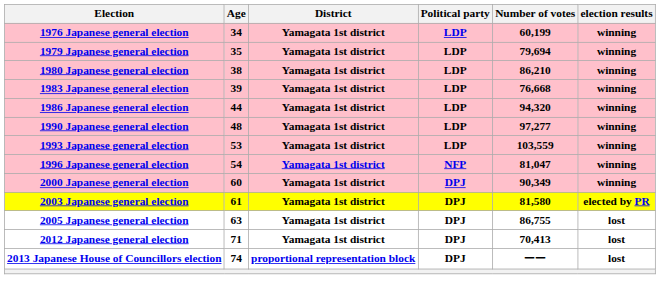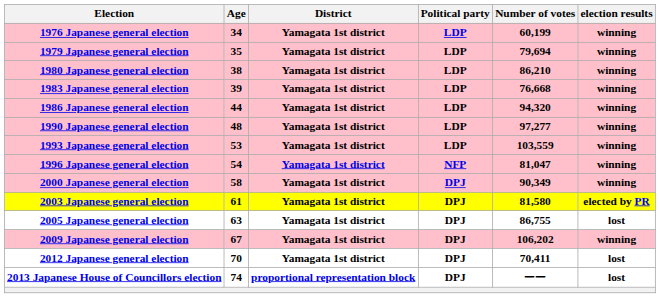 <table class="wikitable" style="text-align:center; font-size:90%">
 <tr>
 <th>Election</th>
 <th>Age</th>
 <th>District</th>
 <th>Political party</th>
 <th>Number of votes</th>
 <th>election results</th>
 </tr>
 <tr>
 <td style="background:Pink;"><strong><a href='#'>1976 Japanese general election</a></strong></td>
 <td style="background:Pink;"><strong>34</strong></td>
 <td style="background:Pink;"><strong>Yamagata 1st district</strong></td>
 <td style="background:Pink;"><strong><a href='#'>LDP</a></strong></td>
 <td style="background:Pink;"><strong>60,199</strong></td>
 <td style="background:Pink;"><strong>winning</strong></td>
 </tr>
 <tr>
 <td style="background:Pink;"><strong><a href='#'>1979 Japanese general election</a></strong></td>
 <td style="background:Pink;"><strong>35</strong></td>
 <td style="background:Pink;"><strong>Yamagata 1st district</strong></td>
 <td style="background:Pink;"><strong>LDP</strong></td>
 <td style="background:Pink;"><strong>79,694</strong></td>
 <td style="background:Pink;"><strong>winning</strong></td>
 </tr>
 <tr>
 <td style="background:Pink;"><strong><a href='#'>1980 Japanese general election</a></strong></td>
 <td style="background:Pink;"><strong>38</strong></td>
 <td style="background:Pink;"><strong>Yamagata 1st district</strong></td>
 <td style="background:Pink;"><strong>LDP</strong></td>
 <td style="background:Pink;"><strong>86,210</strong></td>
 <td style="background:Pink;"><strong>winning</strong></td>
 </tr>
 <tr>
 <td style="background:Pink;"><strong><a href='#'>1983 Japanese general election</a></strong></td>
 <td style="background:Pink;"><strong>39</strong></td>
 <td style="background:Pink;"><strong>Yamagata 1st district</strong></td>
 <td style="background:Pink;"><strong>LDP</strong></td>
 <td style="background:Pink;"><strong>76,668</strong></td>
 <td style="background:Pink;"><strong>winning</strong></td>
 </tr>
 <tr>
 <td style="background:Pink;"><strong><a href='#'>1986 Japanese general election</a></strong></td>
 <td style="background:Pink;"><strong>44</strong></td>
 <td style="background:Pink;"><strong>Yamagata 1st district</strong></td>
 <td style="background:Pink;"><strong>LDP</strong></td>
 <td style="background:Pink;"><strong>94,320</strong></td>
 <td style="background:Pink;"><strong>winning</strong></td>
 </tr>
 <tr>
 <td style="background:Pink;"><strong><a href='#'>1990 Japanese general election</a></strong></td>
 <td style="background:Pink;"><strong>48</strong></td>
 <td style="background:Pink;"><strong>Yamagata 1st district</strong></td>
 <td style="background:Pink;"><strong>LDP</strong></td>
 <td style="background:Pink;"><strong>97,277</strong></td>
 <td style="background:Pink;"><strong>winning</strong></td>
 </tr>
 <tr>
 <td style="background:Pink;"><strong><a href='#'>1993 Japanese general election</a></strong></td>
 <td style="background:Pink;"><strong>53</strong></td>
 <td style="background:Pink;"><strong>Yamagata 1st district</strong></td>
 <td style="background:Pink;"><strong>LDP</strong></td>
 <td style="background:Pink;"><strong>103,559</strong></td>
 <td style="background:Pink;"><strong>winning</strong></td>
 </tr>
 <tr>
 <td style="background:Pink;"><strong><a href='#'>1996 Japanese general election</a></strong></td>
 <td style="background:Pink;"><strong>54</strong></td>
 <td style="background:Pink;"><strong><a href='#'>Yamagata 1st district</a></strong></td>
 <td style="background:Pink;"><strong><a href='#'>NFP</a></strong></td>
 <td style="background:Pink;"><strong>81,047</strong></td>
 <td style="background:Pink;"><strong>winning</strong></td>
 </tr>
 <tr>
 <td style="background:Pink;"><strong><a href='#'>2000 Japanese general election</a></strong></td>
-<td style="background:Pink;"><strong>60</strong></td>
+<td style="background:Pink;"><strong>58</strong></td>
 <td style="background:Pink;"><strong>Yamagata 1st district</strong></td>
 <td style="background:Pink;"><strong><a href='#'>DPJ</a></strong></td>
 <td style="background:Pink;"><strong>90,349</strong></td>
 <td style="background:Pink;"><strong>winning</strong></td>
 </tr>
 <tr>
 <td style="background:Yellow;"><strong><a href='#'>2003 Japanese general election</a></strong></td>
 <td style="background:Yellow;"><strong>61</strong></td>
 <td style="background:Yellow;"><strong>Yamagata 1st district</strong></td>
 <td style="background:Yellow;"><strong>DPJ</strong></td>
 <td style="background:Yellow;"><strong>81,580</strong></td>
 <td style="background:Yellow;"><strong>elected by <a href='#'>PR</a></strong></td>
 </tr>
 <tr>
 <td style="background:white;"><strong><a href='#'>2005 Japanese general election</a></strong></td>
 <td style="background:white;"><strong>63</strong></td>
 <td style="background:white;"><strong>Yamagata 1st district</strong></td>
 <td style="background:white;"><strong>DPJ</strong></td>
 <td style="background:white;"><strong>86,755</strong></td>
 <td style="background:white;"><strong>lost</strong></td>
 </tr>
 <tr>
+<td style="background:Pink;"><strong><a href='#'>2009 Japanese general election</a></strong></td>
+<td style="background:Pink;"><strong>67</strong></td>
+<td style="background:Pink;"><strong>Yamagata 1st district</strong></td>
+<td style="background:Pink;"><strong>DPJ</strong></td>
+<td style="background:Pink;"><strong>106,202</strong></td>
+<td style="background:Pink;"><strong>winning</strong></td>
+</tr>
+<tr>
 <td style="background:white;"><strong><a href='#'>2012 Japanese general election</a></strong></td>
-<td style="background:white;"><strong>71</strong></td>
+<td style="background:white;"><strong>70</strong></td>
 <td style="background:white;"><strong>Yamagata 1st district</strong></td>
 <td style="background:white;"><strong>DPJ</strong></td>
-<td style="background:white;"><strong>70,413</strong></td>
+<td style="background:white;"><strong>70,411</strong></td>
 <td style="background:white;"><strong>lost</strong></td>
 </tr>
 <tr>
 <td style="background:white;"><strong><a href='#'>2013 Japanese House of Councillors election</a></strong></td>
 <td style="background:white;"><strong>74</strong></td>
 <td style="background:white;"><strong><a href='#'>proportional representation block</a></strong></td>
 <td style="background:white;"><strong>DPJ</strong></td>
 <td style="background:white;"><strong>ーー</strong></td>
 <td style="background:white;"><strong>lost</strong></td>
 </tr>
 <tr>
 <th colspan="6"></th>
 </tr>
 </table>
